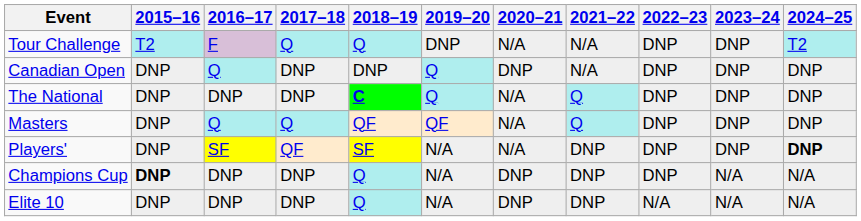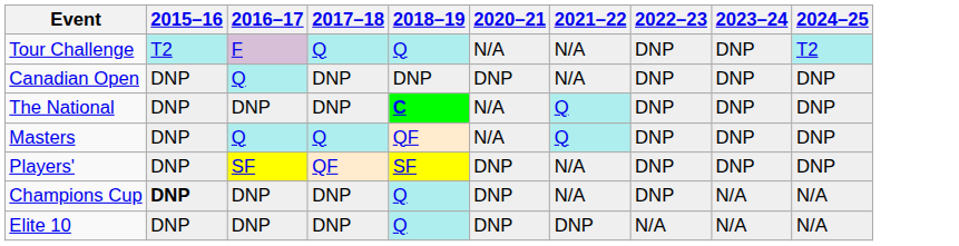 <table class="wikitable" border="1">
 <tr>
 <th>Event</th>
 <th><a href='#'>2015–16</a></th>
 <th><a href='#'>2016–17</a></th>
 <th><a href='#'>2017–18</a></th>
 <th><a href='#'>2018–19</a></th>
-<th><a href='#'>2019–20</a></th>
 <th><a href='#'>2020–21</a></th>
 <th><a href='#'>2021–22</a></th>
 <th><a href='#'>2022–23</a></th>
 <th><a href='#'>2023–24</a></th>
 <th><a href='#'>2024–25</a></th>
 </tr>
 <tr>
 <td><a href='#'>Tour Challenge</a></td>
 <td style="background:#afeeee;"><a href='#'>T2</a></td>
 <td style="background:thistle;"><a href='#'>F</a></td>
 <td style="background:#afeeee;"><a href='#'>Q</a></td>
 <td style="background:#afeeee;"><a href='#'>Q</a></td>
-<td style="background:#EFEFEF;">DNP</td>
 <td style="background:#EFEFEF;">N/A</td>
 <td style="background:#EFEFEF;">N/A</td>
 <td style="background:#EFEFEF;">DNP</td>
 <td style="background:#EFEFEF;">DNP</td>
 <td style="background:#afeeee;"><a href='#'>T2</a></td>
 </tr>
 <tr>
 <td><a href='#'>Canadian Open</a></td>
 <td style="background:#EFEFEF;">DNP</td>
 <td style="background:#afeeee;"><a href='#'>Q</a></td>
 <td style="background:#EFEFEF;">DNP</td>
 <td style="background:#EFEFEF;">DNP</td>
-<td style="background:#afeeee;"><a href='#'>Q</a></td>
 <td style="background:#EFEFEF;">DNP</td>
 <td style="background:#EFEFEF;">N/A</td>
 <td style="background:#EFEFEF;">DNP</td>
 <td style="background:#EFEFEF;">DNP</td>
 <td style="background:#EFEFEF;">DNP</td>
 </tr>
 <tr>
 <td><a href='#'>The National</a></td>
 <td style="background:#EFEFEF;">DNP</td>
 <td style="background:#EFEFEF;">DNP</td>
 <td style="background:#EFEFEF;">DNP</td>
 <td style="background:#0f0;"><strong><a href='#'>C</a></strong></td>
-<td style="background:#afeeee;"><a href='#'>Q</a></td>
 <td style="background:#EFEFEF;">N/A</td>
 <td style="background:#afeeee;"><a href='#'>Q</a></td>
 <td style="background:#EFEFEF;">DNP</td>
 <td style="background:#EFEFEF;">DNP</td>
 <td style="background:#EFEFEF;">DNP</td>
 </tr>
 <tr>
 <td><a href='#'>Masters</a></td>
 <td style="background:#EFEFEF;">DNP</td>
 <td style="background:#afeeee;"><a href='#'>Q</a></td>
 <td style="background:#afeeee;"><a href='#'>Q</a></td>
-<td style="background:#ffebcd;"><a href='#'>QF</a></td>
 <td style="background:#ffebcd;"><a href='#'>QF</a></td>
 <td style="background:#EFEFEF;">N/A</td>
 <td style="background:#afeeee;"><a href='#'>Q</a></td>
 <td style="background:#EFEFEF;">DNP</td>
 <td style="background:#EFEFEF;">DNP</td>
 <td style="background:#EFEFEF;">DNP</td>
 </tr>
 <tr>
 <td><a href='#'>Players'</a></td>
 <td style="background:#EFEFEF;">DNP</td>
 <td style="background:yellow;"><a href='#'>SF</a></td>
 <td style="background:#ffebcd;"><a href='#'>QF</a></td>
 <td style="background:yellow;"><a href='#'>SF</a></td>
-<td style="background:#EFEFEF;">N/A</td>
+<td style="background:#EFEFEF;">DNP</td>
 <td style="background:#EFEFEF;">N/A</td>
 <td style="background:#EFEFEF;">DNP</td>
 <td style="background:#EFEFEF;">DNP</td>
 <td style="background:#EFEFEF;">DNP</td>
-<td style="background:#EFEFEF;"><strong>DNP</strong></td>
 </tr>
 <tr>
 <td><a href='#'>Champions Cup</a></td>
 <td style="background:#EFEFEF;"><strong>DNP</strong></td>
 <td style="background:#EFEFEF;">DNP</td>
 <td style="background:#EFEFEF;">DNP</td>
 <td style="background:#afeeee;"><a href='#'>Q</a></td>
+<td style="background:#EFEFEF;">DNP</td>
 <td style="background:#EFEFEF;">N/A</td>
-<td style="background:#EFEFEF;">DNP</td>
-<td style="background:#EFEFEF;">DNP</td>
 <td style="background:#EFEFEF;">DNP</td>
 <td style="background:#EFEFEF;">N/A</td>
 <td style="background:#EFEFEF;">N/A</td>
 </tr>
 <tr>
 <td><a href='#'>Elite 10</a></td>
 <td style="background:#EFEFEF;">DNP</td>
 <td style="background:#EFEFEF;">DNP</td>
 <td style="background:#EFEFEF;">DNP</td>
 <td style="background:#afeeee;"><a href='#'>Q</a></td>
-<td style="background:#EFEFEF;">N/A</td>
 <td style="background:#EFEFEF;">DNP</td>
 <td style="background:#EFEFEF;">DNP</td>
 <td style="background:#EFEFEF;">N/A</td>
 <td style="background:#EFEFEF;">N/A</td>
 <td style="background:#EFEFEF;">N/A</td>
 </tr>
 </table>
